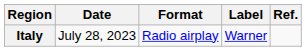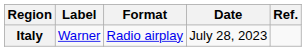 <table class="wikitable plainrowheaders">
 <tr>
 <th>Region</th>
+<th>Label</th>
+<th>Format</th>
 <th>Date</th>
-<th>Format</th>
-<th>Label</th>
 <th>Ref.</th>
 </tr>
 <tr>
 <th scope="row">Italy</th>
+<td><a href='#'>Warner</a></td>
+<td><a href='#'>Radio airplay</a></td>
 <td>July 28, 2023</td>
-<td><a href='#'>Radio airplay</a></td>
-<td><a href='#'>Warner</a></td>
 <td style="text-align:center;"></td>
 </tr>
 </table>
